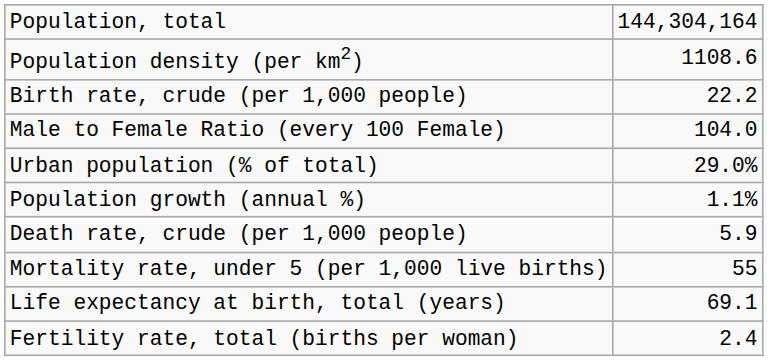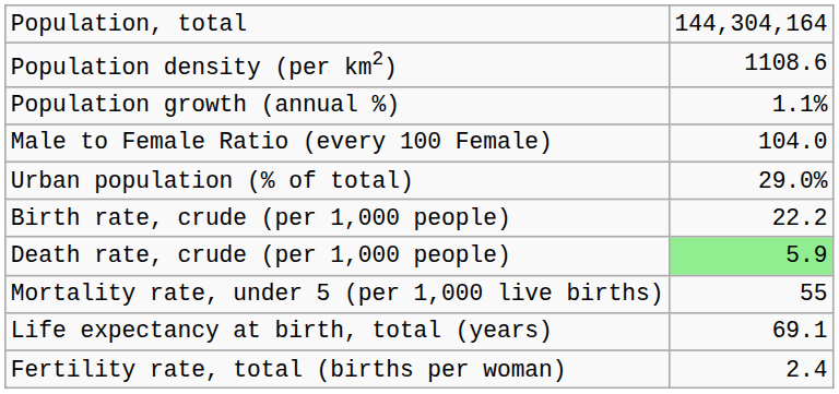 <table class="wikitable">
 <tr>
 <td>Population, total</td>
 <td style="text-align: right;">144,304,164</td>
 </tr>
 <tr>
 <td>Population density (per km<sup>2</sup>)</td>
 <td style="text-align: right;">1108.6</td>
 </tr>
 <tr>
-<td>Birth rate, crude (per 1,000 people)</td>
-<td style="text-align: right;">22.2</td>
+<td>Population growth (annual %)</td>
+<td style="text-align: right;">1.1%</td>
 </tr>
 <tr>
 <td>Male to Female Ratio (every 100 Female)</td>
 <td style="text-align: right;">104.0</td>
 </tr>
 <tr>
 <td>Urban population (% of total)</td>
 <td style="text-align: right;">29.0%</td>
 </tr>
 <tr>
-<td>Population growth (annual %)</td>
-<td style="text-align: right;">1.1%</td>
+<td>Birth rate, crude (per 1,000 people)</td>
+<td style="text-align: right;">22.2</td>
 </tr>
 <tr>
 <td>Death rate, crude (per 1,000 people)</td>
-<td style="text-align: right;">5.9</td>
+<td style="background: lightgreen; text-align: right;">5.9</td>
 </tr>
 <tr>
 <td>Mortality rate, under 5 (per 1,000 live births)</td>
 <td style="text-align: right;">55</td>
 </tr>
 <tr>
 <td>Life expectancy at birth, total (years)</td>
 <td style="text-align: right;">69.1</td>
 </tr>
 <tr>
 <td>Fertility rate, total (births per woman)</td>
 <td style="text-align: right;">2.4</td>
 </tr>
 </table>
